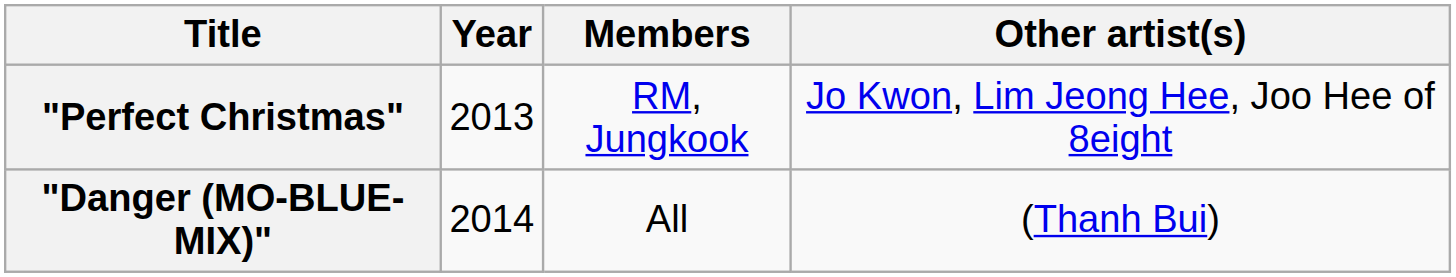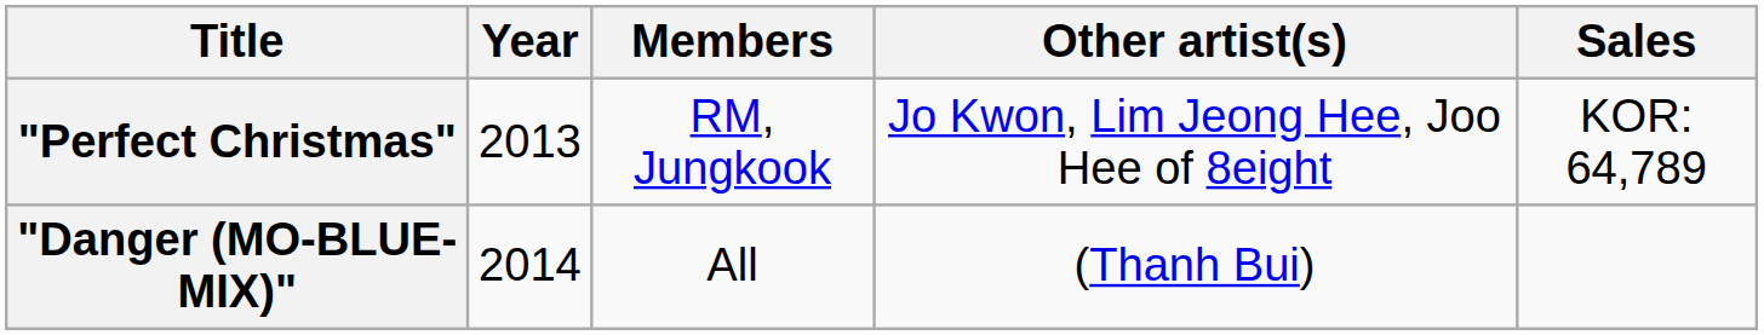 <table class="wikitable plainrowheaders" style="text-align:center;">
 <tr>
 <th>Title</th>
 <th>Year</th>
 <th>Members</th>
 <th>Other artist(s)</th>
+<th>Sales</th>
 </tr>
 <tr>
 <th scope="row">"Perfect Christmas"</th>
 <td>2013</td>
 <td><a href='#'>RM</a>, <a href='#'>Jungkook</a></td>
 <td><a href='#'>Jo Kwon</a>, <a href='#'>Lim Jeong Hee</a>, Joo Hee of <a href='#'>8eight</a></td>
+<td>KOR: 64,789</td>
 </tr>
 <tr>
 <th scope="row">"Danger (MO-BLUE-MIX)"</th>
 <td>2014</td>
 <td>All</td>
 <td>(<a href='#'>Thanh Bui</a>)</td>
+<td></td>
 </tr>
 </table>
